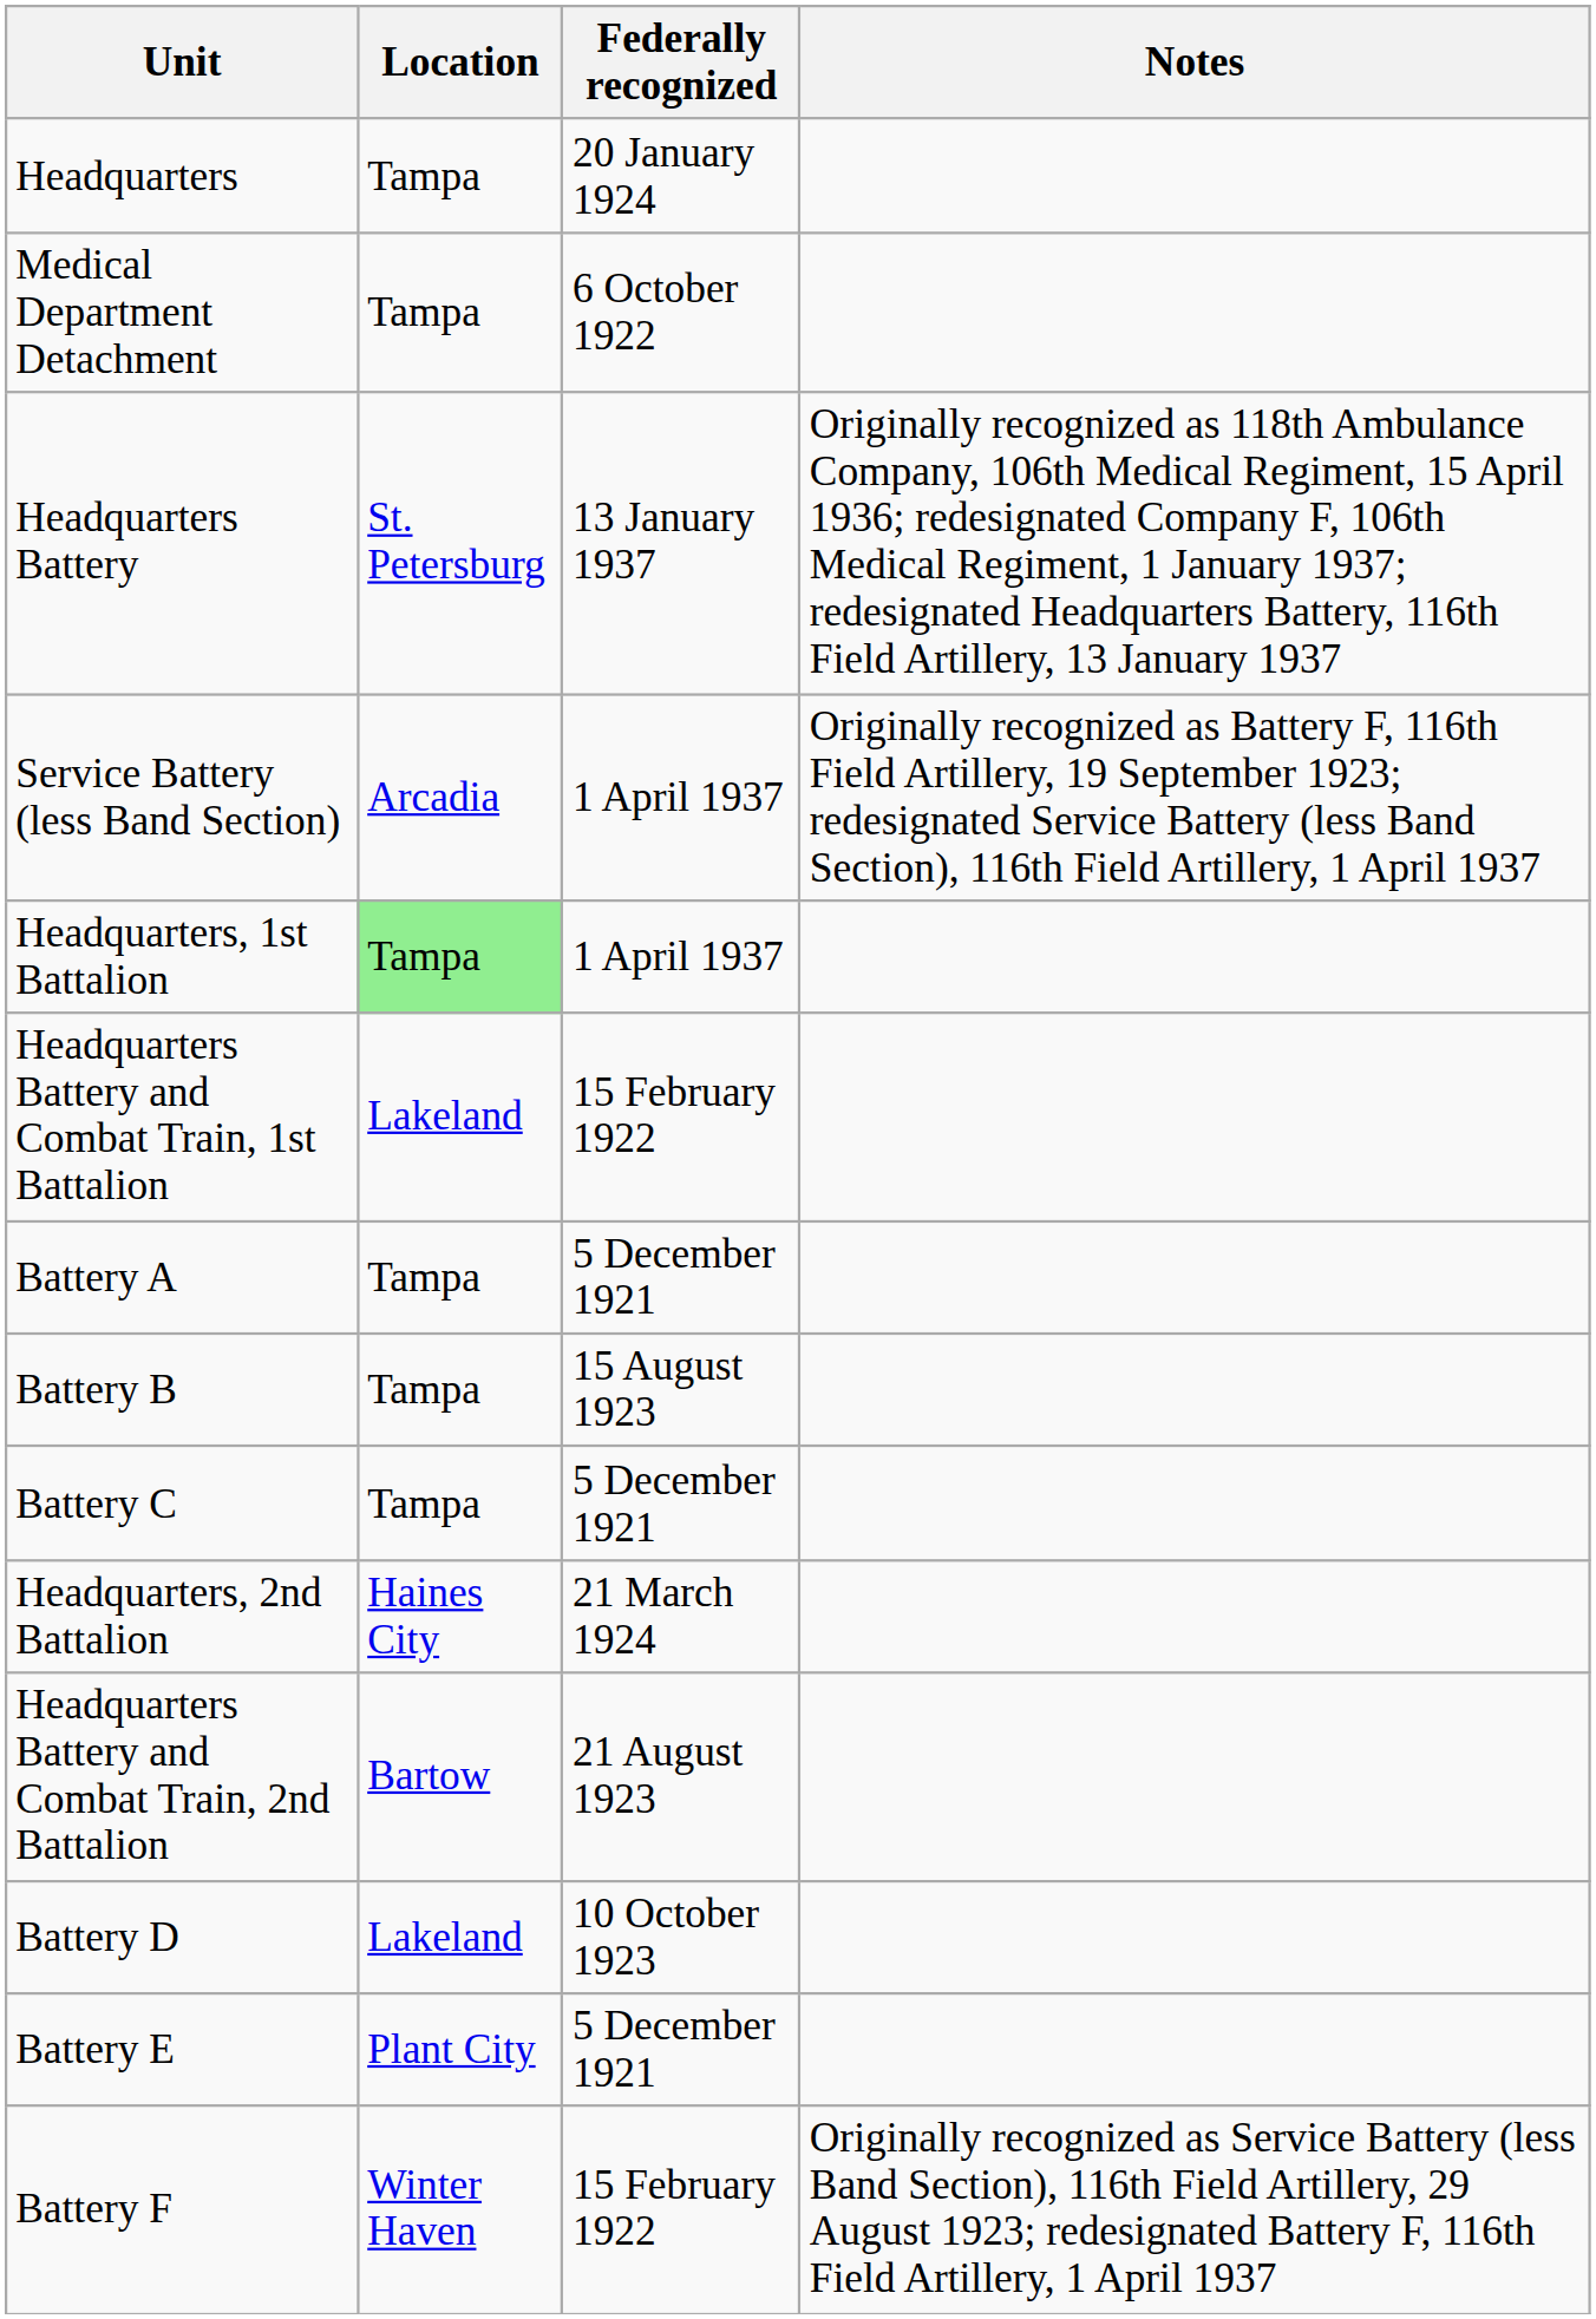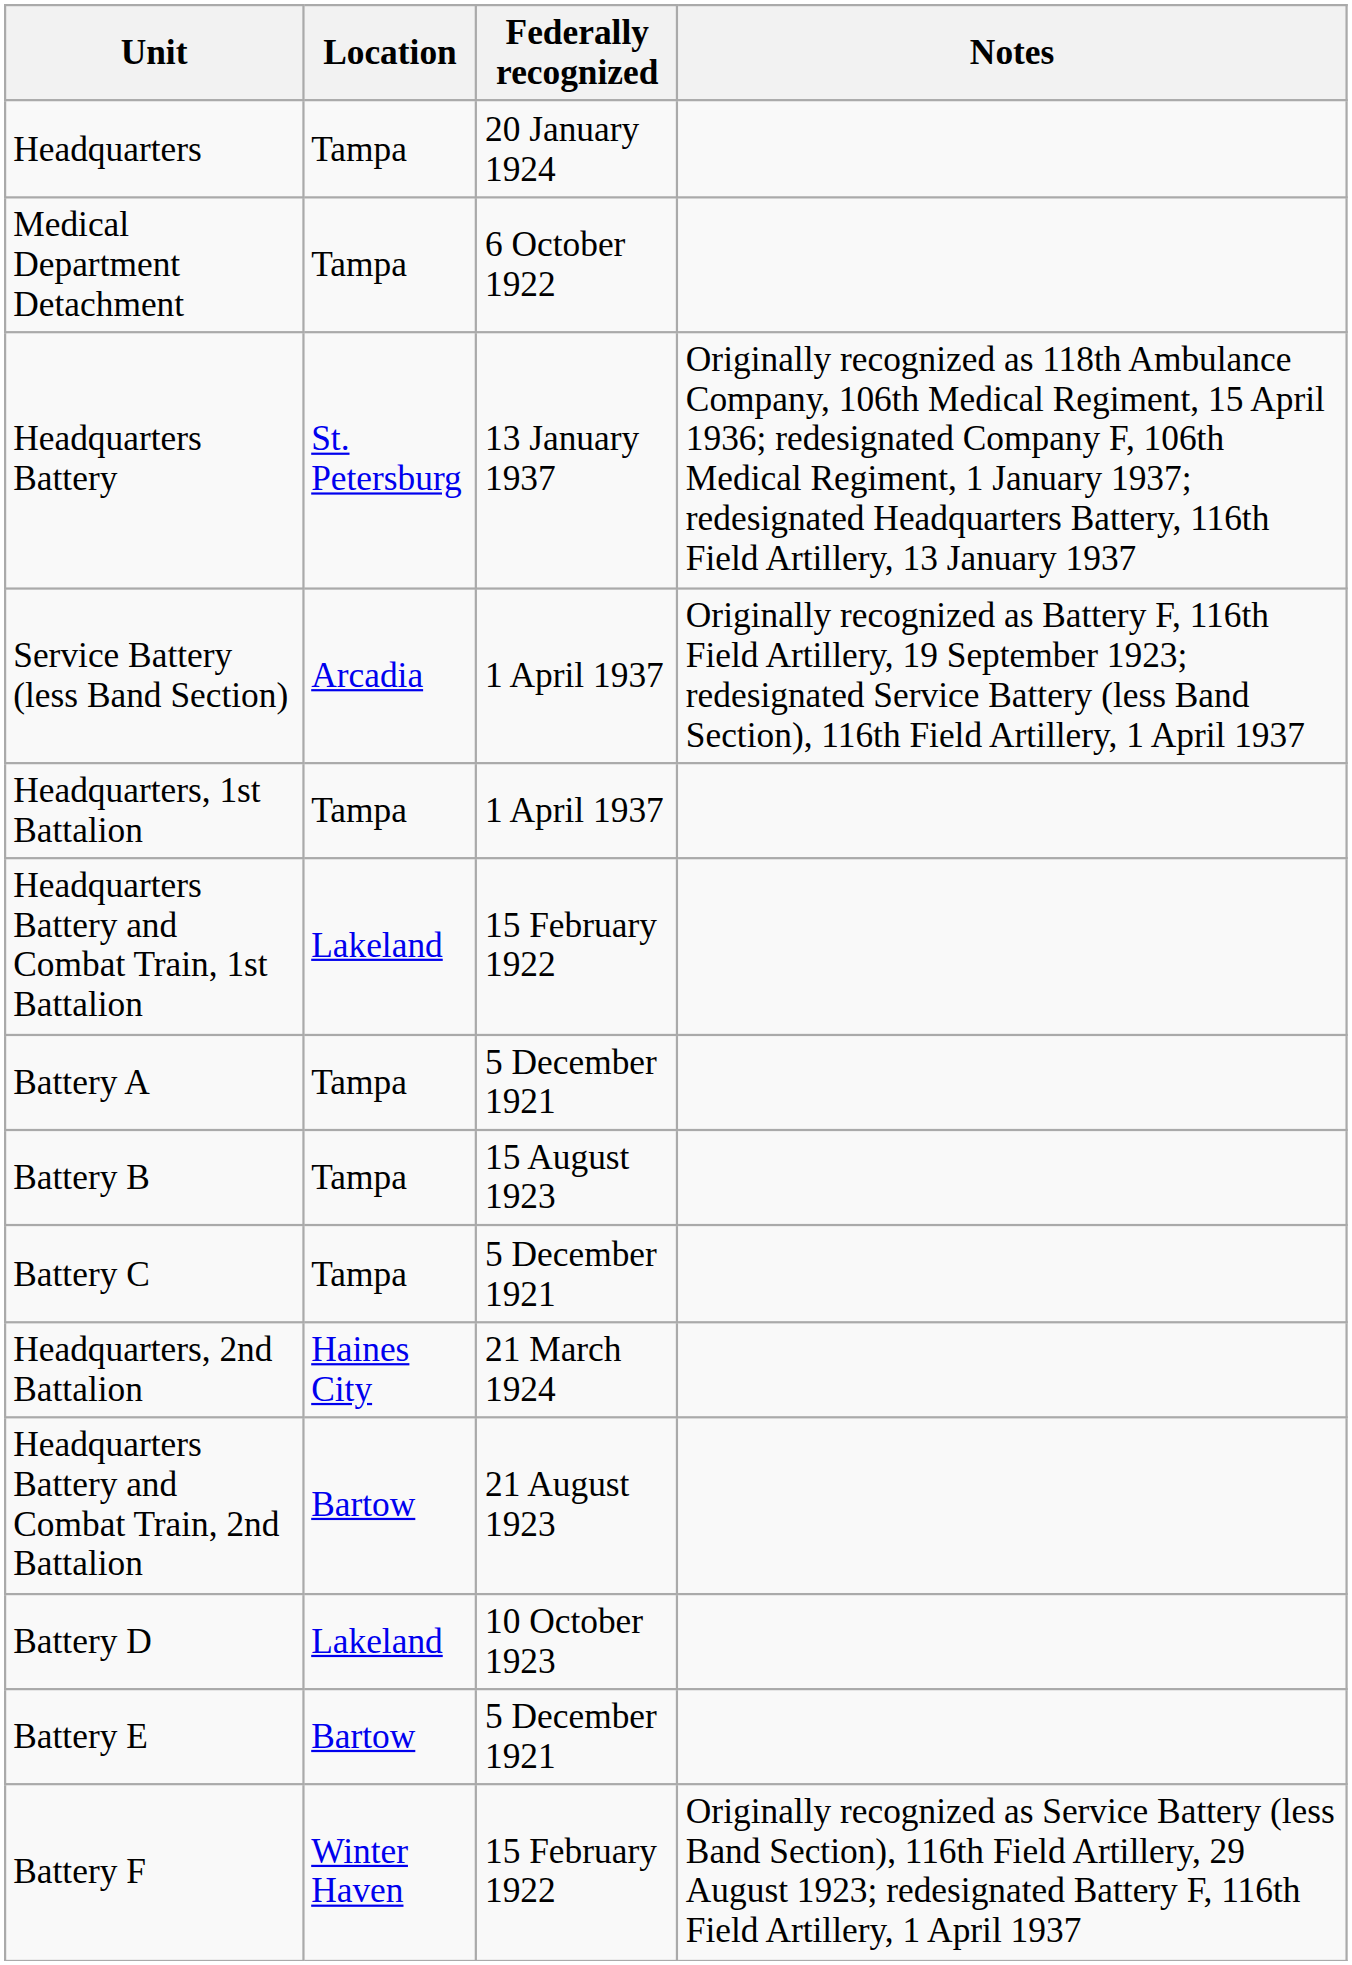 <table class="wikitable">
 <tr>
 <th>Unit</th>
 <th>Location</th>
 <th>Federally recognized</th>
 <th>Notes</th>
 </tr>
 <tr>
 <td>Headquarters</td>
 <td>Tampa</td>
 <td>20 January 1924</td>
 <td></td>
 </tr>
 <tr>
 <td>Medical Department Detachment</td>
 <td>Tampa</td>
 <td>6 October 1922</td>
 <td></td>
 </tr>
 <tr>
 <td>Headquarters Battery</td>
 <td><a href='#'>St. Petersburg</a></td>
 <td>13 January 1937</td>
 <td>Originally recognized as 118th Ambulance Company, 106th Medical Regiment, 15 April 1936; redesignated Company F, 106th Medical Regiment, 1 January 1937; redesignated Headquarters Battery, 116th Field Artillery, 13 January 1937</td>
 </tr>
 <tr>
 <td>Service Battery (less Band Section)</td>
 <td><a href='#'>Arcadia</a></td>
 <td>1 April 1937</td>
 <td>Originally recognized as Battery F, 116th Field Artillery, 19 September 1923; redesignated Service Battery (less Band Section), 116th Field Artillery, 1 April 1937</td>
 </tr>
 <tr>
 <td>Headquarters, 1st Battalion</td>
-<td style="background: lightgreen;">Tampa</td>
+<td>Tampa</td>
 <td>1 April 1937</td>
 <td></td>
 </tr>
 <tr>
 <td>Headquarters Battery and Combat Train, 1st Battalion</td>
 <td><a href='#'>Lakeland</a></td>
 <td>15 February 1922</td>
 <td></td>
 </tr>
 <tr>
 <td>Battery A</td>
 <td>Tampa</td>
 <td>5 December 1921</td>
 <td></td>
 </tr>
 <tr>
 <td>Battery B</td>
 <td>Tampa</td>
 <td>15 August 1923</td>
 <td></td>
 </tr>
 <tr>
 <td>Battery C</td>
 <td>Tampa</td>
 <td>5 December 1921</td>
 <td></td>
 </tr>
 <tr>
 <td>Headquarters, 2nd Battalion</td>
 <td><a href='#'>Haines City</a></td>
 <td>21 March 1924</td>
 <td></td>
 </tr>
 <tr>
 <td>Headquarters Battery and Combat Train, 2nd Battalion</td>
 <td><a href='#'>Bartow</a></td>
 <td>21 August 1923</td>
 <td></td>
 </tr>
 <tr>
 <td>Battery D</td>
 <td><a href='#'>Lakeland</a></td>
 <td>10 October 1923</td>
 <td></td>
 </tr>
 <tr>
 <td>Battery E</td>
-<td><a href='#'>Plant City</a></td>
+<td><a href='#'>Bartow</a></td>
 <td>5 December 1921</td>
 <td></td>
 </tr>
 <tr>
 <td>Battery F</td>
 <td><a href='#'>Winter Haven</a></td>
 <td>15 February 1922</td>
 <td>Originally recognized as Service Battery (less Band Section), 116th Field Artillery, 29 August 1923; redesignated Battery F, 116th Field Artillery, 1 April 1937</td>
 </tr>
 </table>
